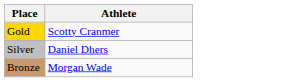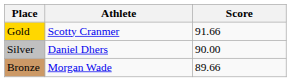 <table class="wikitable">
 <tr>
 <th width="50">Place</th>
 <th width="200">Athlete</th>
+<th width="125">Score</th>
 </tr>
 <tr>
 <td style="background:gold;">Gold</td>
 <td><a href='#'>Scotty Cranmer</a></td>
+<td>91.66</td>
 </tr>
 <tr>
 <td style="background:silver;">Silver</td>
 <td><a href='#'>Daniel Dhers</a></td>
+<td>90.00</td>
 </tr>
 <tr>
 <td style="background:#CC9966;">Bronze</td>
 <td><a href='#'>Morgan Wade</a></td>
+<td>89.66</td>
 </tr>
 </table>
